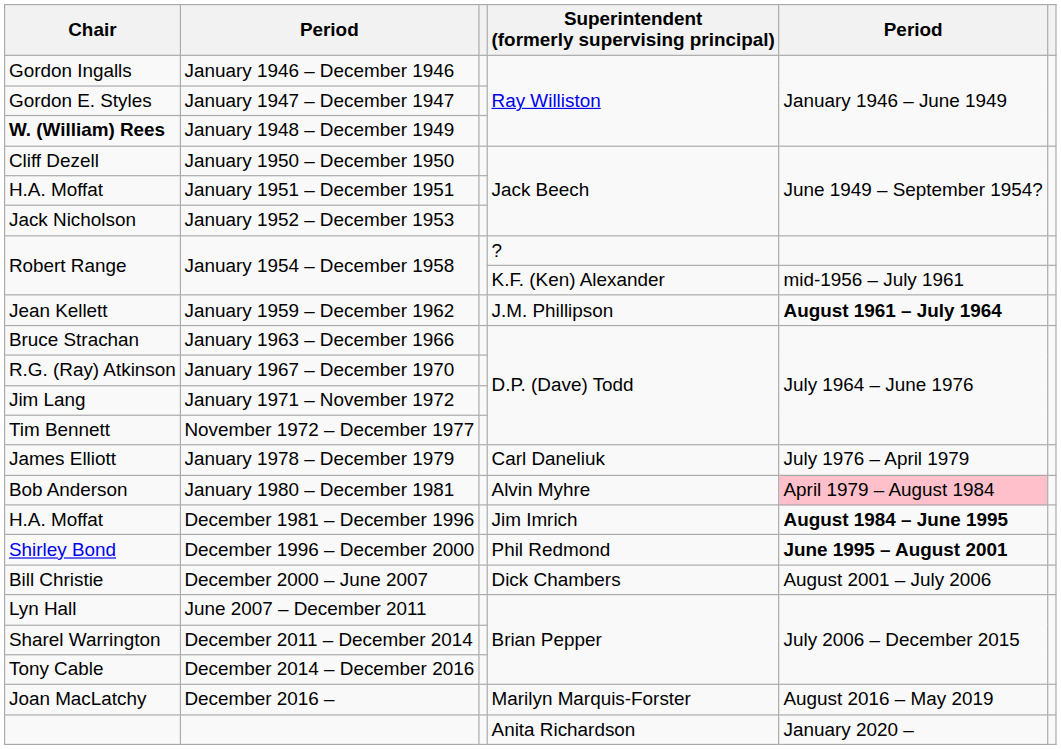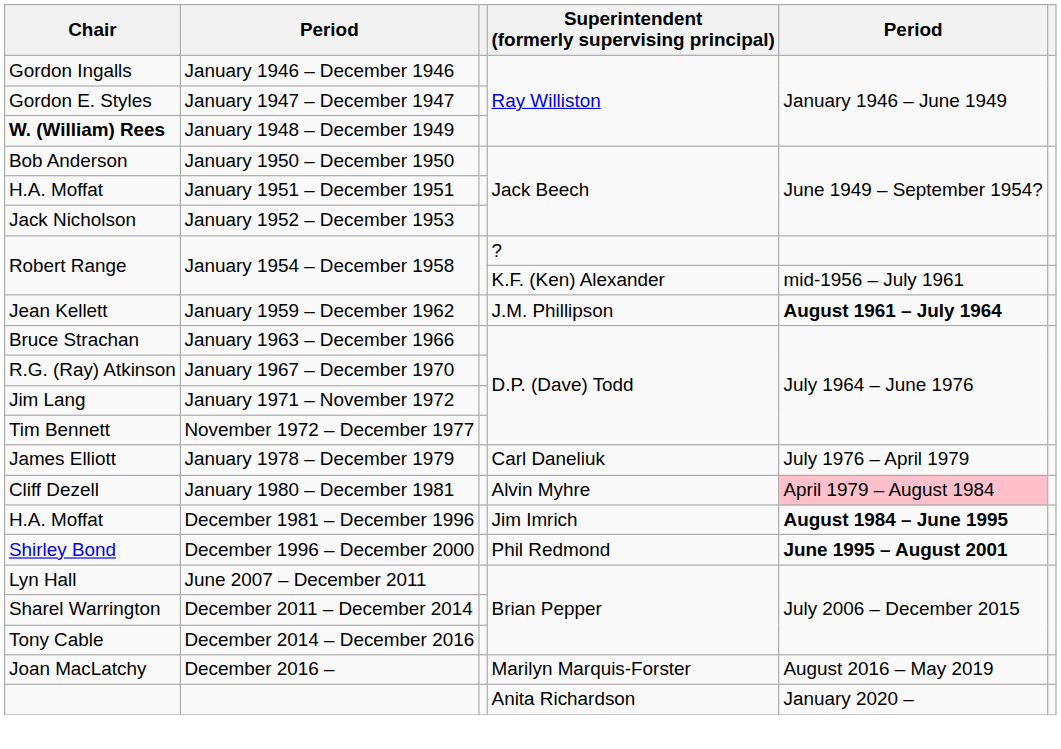 <table class="wikitable">
 <tr>
 <th>Chair</th>
 <th>Period</th>
 <th></th>
 <th>Superintendent  <br> (formerly supervising principal)</th>
 <th>Period</th>
 <th></th>
 </tr>
 <tr>
 <td>Gordon Ingalls</td>
 <td>January 1946 – December 1946</td>
 <td></td>
 <td rowspan=3><a href='#'>Ray Williston</a></td>
 <td rowspan=3>January 1946 – June 1949</td>
 <td rowspan=3></td>
 </tr>
 <tr>
 <td>Gordon E. Styles</td>
 <td>January 1947 – December 1947</td>
 <td></td>
 </tr>
 <tr>
 <td><strong>W. (William) Rees</strong></td>
 <td>January 1948 – December 1949</td>
 <td></td>
 </tr>
 <tr>
-<td>Cliff Dezell</td>
+<td>Bob Anderson</td>
 <td>January 1950 – December 1950</td>
 <td></td>
 <td rowspan=3>Jack Beech</td>
 <td rowspan=3>June 1949 – September 1954?</td>
 <td rowspan=3></td>
 </tr>
 <tr>
 <td>H.A. Moffat</td>
 <td>January 1951 – December 1951</td>
 <td></td>
 </tr>
 <tr>
 <td>Jack Nicholson</td>
 <td>January 1952 – December 1953</td>
 <td></td>
 </tr>
 <tr>
 <td rowspan=2>Robert Range</td>
 <td rowspan=2>January 1954 – December 1958</td>
 <td rowspan=2></td>
 <td>?</td>
 <td></td>
 <td></td>
 </tr>
 <tr>
 <td>K.F. (Ken) Alexander</td>
 <td>mid-1956 – July 1961</td>
 <td></td>
 </tr>
 <tr>
 <td>Jean Kellett</td>
 <td>January 1959 – December 1962</td>
 <td></td>
 <td>J.M. Phillipson</td>
 <td><strong>August 1961 – July 1964</strong></td>
 <td></td>
 </tr>
 <tr>
 <td>Bruce Strachan</td>
 <td>January 1963 – December 1966</td>
 <td></td>
 <td rowspan=4>D.P. (Dave) Todd</td>
 <td rowspan=4>July 1964  –  June 1976</td>
 <td rowspan=4></td>
 </tr>
 <tr>
 <td>R.G. (Ray) Atkinson</td>
 <td>January 1967 – December 1970</td>
 <td></td>
 </tr>
 <tr>
 <td>Jim Lang</td>
 <td>January 1971 – November 1972</td>
 <td></td>
 </tr>
 <tr>
 <td>Tim Bennett</td>
 <td>November 1972 – December 1977</td>
 <td></td>
 </tr>
 <tr>
 <td>James Elliott</td>
 <td>January 1978 – December 1979</td>
 <td></td>
 <td>Carl Daneliuk</td>
 <td>July 1976 – April 1979</td>
 <td></td>
 </tr>
 <tr>
-<td>Bob Anderson</td>
+<td>Cliff Dezell</td>
 <td>January 1980 – December 1981</td>
 <td></td>
 <td>Alvin Myhre</td>
 <td style="background: pink;">April 1979 – August 1984</td>
 <td></td>
 </tr>
 <tr>
 <td>H.A. Moffat</td>
 <td>December 1981 – December 1996</td>
 <td></td>
 <td>Jim Imrich</td>
 <td><strong>August 1984 – June 1995</strong></td>
 <td></td>
 </tr>
 <tr>
 <td><a href='#'>Shirley Bond</a></td>
 <td>December 1996 – December 2000</td>
 <td></td>
 <td>Phil Redmond</td>
 <td><strong>June 1995 – August 2001</strong></td>
-<td></td>
-</tr>
-<tr>
-<td>Bill Christie</td>
-<td>December 2000 – June 2007</td>
-<td></td>
-<td>Dick Chambers</td>
-<td>August 2001 – July 2006</td>
 <td></td>
 </tr>
 <tr>
 <td>Lyn Hall</td>
 <td>June 2007 – December 2011</td>
 <td></td>
 <td rowspan=3>Brian Pepper</td>
 <td rowspan=3>July 2006 – December 2015</td>
 <td rowspan=3></td>
 </tr>
 <tr>
 <td>Sharel Warrington</td>
 <td>December 2011 – December 2014</td>
 <td></td>
 </tr>
 <tr>
 <td>Tony Cable</td>
 <td>December 2014 – December 2016</td>
 <td></td>
 </tr>
 <tr>
 <td>Joan MacLatchy</td>
 <td>December 2016  –</td>
 <td></td>
 <td>Marilyn Marquis-Forster</td>
 <td>August 2016  –  May 2019</td>
 <td></td>
 </tr>
 <tr>
 <td></td>
 <td></td>
 <td></td>
 <td>Anita Richardson</td>
 <td>January 2020  –</td>
 <td></td>
 </tr>
 </table>
